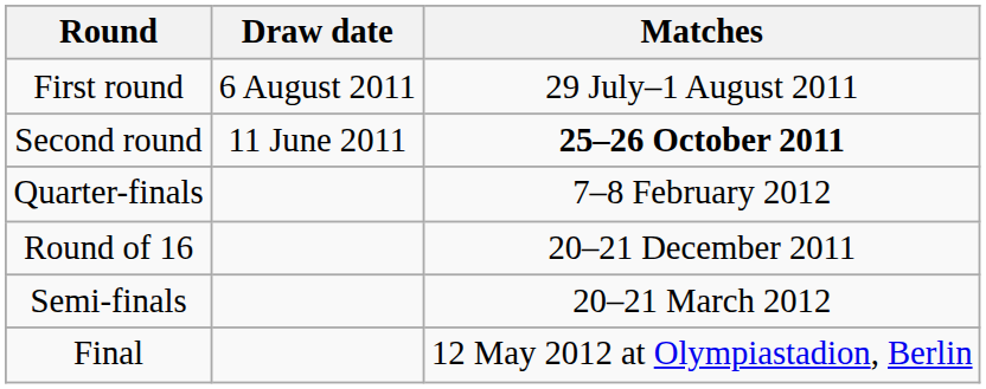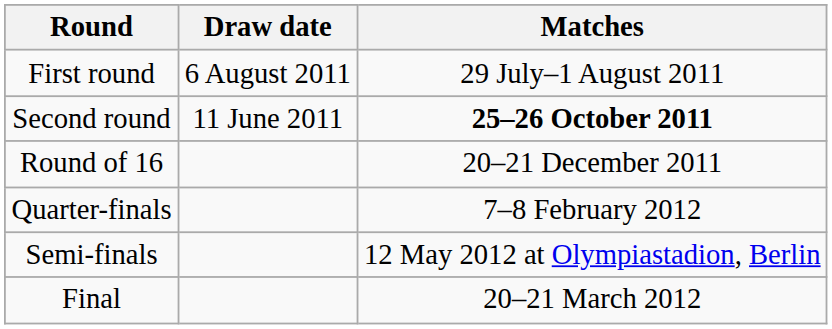 <table class="wikitable" style="text-align: center;">
 <tr>
 <th>Round</th>
 <th>Draw date</th>
 <th>Matches</th>
 </tr>
 <tr>
 <td>First round</td>
 <td>6 August 2011</td>
 <td>29 July–1 August 2011</td>
 </tr>
 <tr>
 <td>Second round</td>
 <td>11 June 2011</td>
 <td><strong>25–26 October 2011</strong></td>
 </tr>
 <tr>
+<td>Round of 16</td>
+<td></td>
+<td>20–21 December 2011</td>
+</tr>
+<tr>
 <td>Quarter-finals</td>
 <td></td>
 <td>7–8 February 2012</td>
 </tr>
 <tr>
-<td>Round of 16</td>
-<td></td>
-<td>20–21 December 2011</td>
-</tr>
-<tr>
 <td>Semi-finals</td>
 <td></td>
-<td>20–21 March 2012</td>
+<td>12 May 2012 at <a href='#'>Olympiastadion</a>, <a href='#'>Berlin</a></td>
 </tr>
 <tr>
 <td>Final</td>
 <td></td>
-<td>12 May 2012 at <a href='#'>Olympiastadion</a>, <a href='#'>Berlin</a></td>
+<td>20–21 March 2012</td>
 </tr>
 </table>
